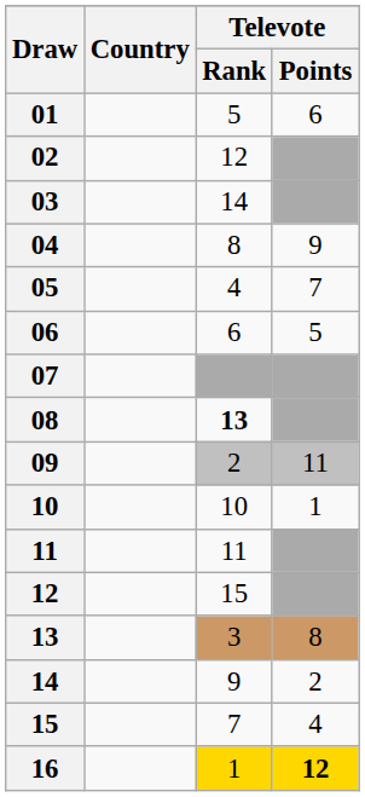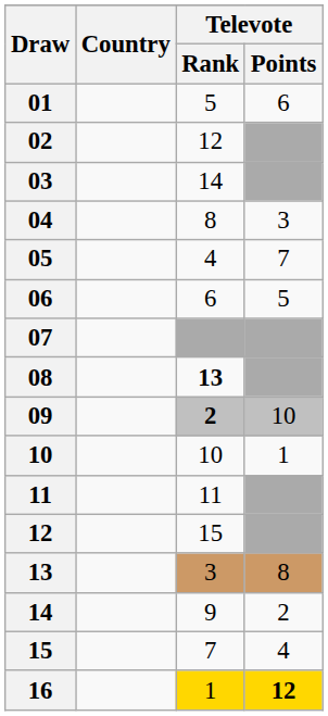 <table class="sortable wikitable collapsible plainrowheaders" style="text-align:center;">
 <tr>
 </tr>
 <tr>
 <th scope="col" rowspan="2">Draw</th>
 <th scope="col" rowspan="2">Country</th>
 <th scope="col" colspan="2">Televote</th>
 </tr>
 <tr>
 <th scope="col">Rank</th>
 <th scope="col">Points</th>
 </tr>
 <tr>
 <th scope="row" style="text-align:center;">01</th>
 <td style="text-align:left;"></td>
 <td>5</td>
 <td>6</td>
 </tr>
 <tr>
 <th scope="row" style="text-align:center;">02</th>
 <td style="text-align:left;"></td>
 <td>12</td>
 <td style="background:#AAAAAA;"></td>
 </tr>
 <tr>
 <th scope="row" style="text-align:center;">03</th>
 <td style="text-align:left;"></td>
 <td>14</td>
 <td style="background:#AAAAAA;"></td>
 </tr>
 <tr>
 <th scope="row" style="text-align:center;">04</th>
 <td style="text-align:left;"></td>
 <td>8</td>
-<td>9</td>
+<td>3</td>
 </tr>
 <tr>
 <th scope="row" style="text-align:center;">05</th>
 <td style="text-align:left;"></td>
 <td>4</td>
 <td>7</td>
 </tr>
 <tr>
 <th scope="row" style="text-align:center;">06</th>
 <td style="text-align:left;"></td>
 <td>6</td>
 <td>5</td>
 </tr>
 <tr class=sortbottom>
 <th scope="row" style="text-align:center;">07</th>
 <td style="text-align:left;"></td>
 <td style="background:#AAAAAA;"></td>
 <td style="background:#AAAAAA;"></td>
 </tr>
 <tr>
 <th scope="row" style="text-align:center;">08</th>
 <td style="text-align:left;"></td>
 <td><strong>13</strong></td>
 <td style="background:#AAAAAA;"></td>
 </tr>
 <tr>
 <th scope="row" style="text-align:center;">09</th>
 <td style="text-align:left;"></td>
-<td style="background:silver;">2</td>
-<td style="background:silver;">11</td>
+<td style="background:silver;"><strong>2</strong></td>
+<td style="background:silver;">10</td>
 </tr>
 <tr>
 <th scope="row" style="text-align:center;">10</th>
 <td style="text-align:left;"></td>
 <td>10</td>
 <td>1</td>
 </tr>
 <tr>
 <th scope="row" style="text-align:center;">11</th>
 <td style="text-align:left;"></td>
 <td>11</td>
 <td style="background:#AAAAAA;"></td>
 </tr>
 <tr>
 <th scope="row" style="text-align:center;">12</th>
 <td style="text-align:left;"></td>
 <td>15</td>
 <td style="background:#AAAAAA;"></td>
 </tr>
 <tr>
 <th scope="row" style="text-align:center;">13</th>
 <td style="text-align:left;"></td>
 <td style="background:#CC9966;">3</td>
 <td style="background:#CC9966;">8</td>
 </tr>
 <tr>
 <th scope="row" style="text-align:center;">14</th>
 <td style="text-align:left;"></td>
 <td>9</td>
 <td>2</td>
 </tr>
 <tr>
 <th scope="row" style="text-align:center;">15</th>
 <td style="text-align:left;"></td>
 <td>7</td>
 <td>4</td>
 </tr>
 <tr>
 <th scope="row" style="text-align:center;">16</th>
 <td style="text-align:left;"></td>
 <td style="background:gold;">1</td>
 <td style="background:gold;"><strong>12</strong></td>
 </tr>
 </table>
